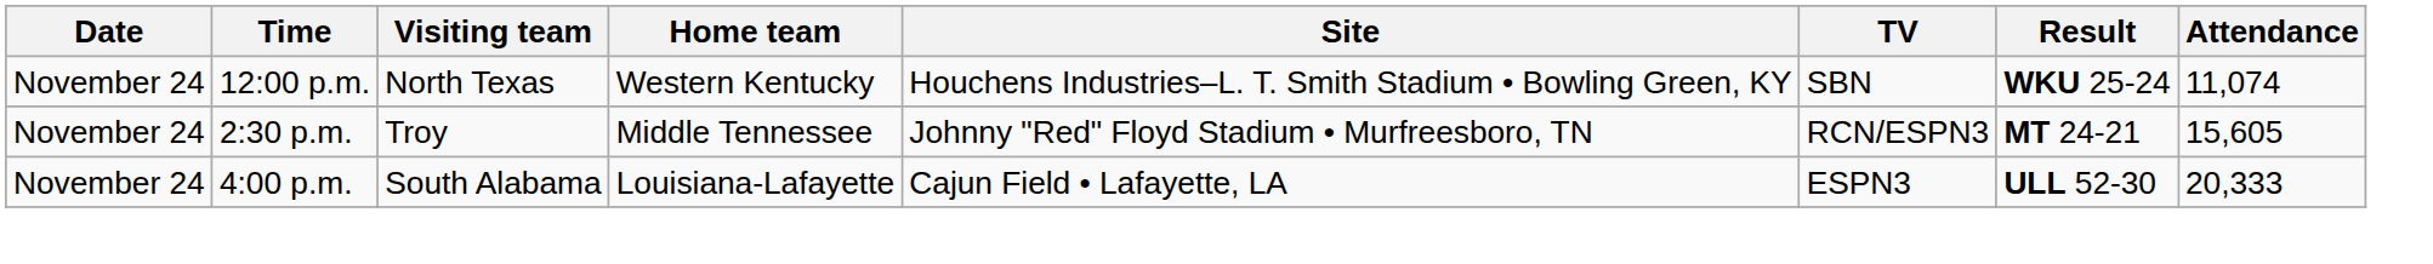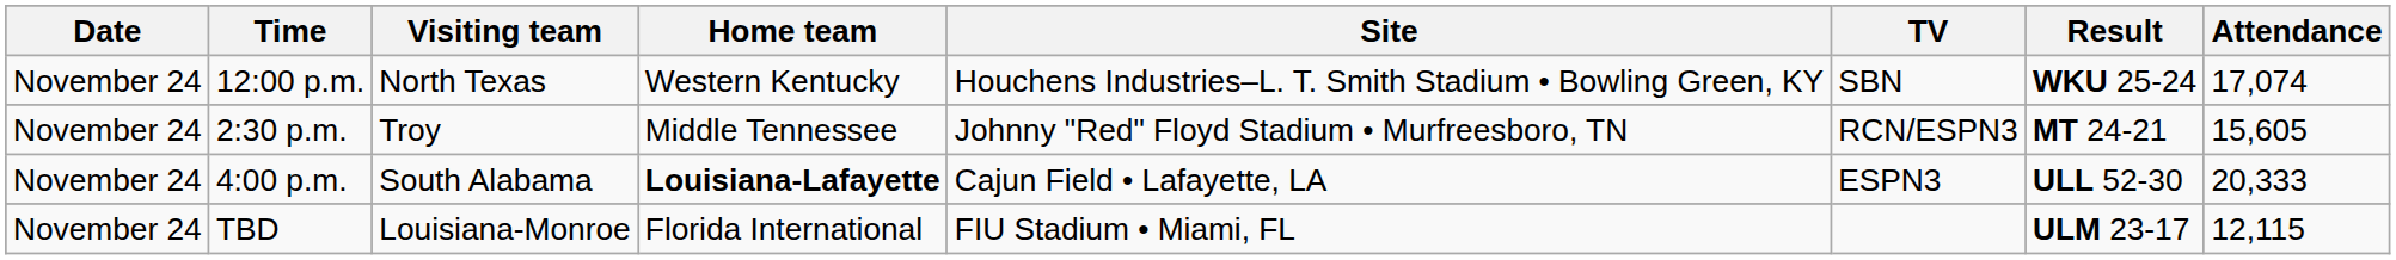 <table class="wikitable" style="font-size:95%;">
 <tr>
 <th>Date</th>
 <th>Time</th>
 <th>Visiting team</th>
 <th>Home team</th>
 <th>Site</th>
 <th>TV</th>
 <th>Result</th>
 <th>Attendance</th>
 </tr>
 <tr style=>
 <td>November 24</td>
 <td>12:00 p.m.</td>
 <td>North Texas</td>
 <td>Western Kentucky</td>
 <td>Houchens Industries–L. T. Smith Stadium • Bowling Green, KY</td>
 <td>SBN</td>
 <td><strong>WKU</strong> 25-24</td>
-<td>11,074</td>
+<td>17,074</td>
 </tr>
 <tr style=>
 <td>November 24</td>
 <td>2:30 p.m.</td>
 <td>Troy</td>
 <td>Middle Tennessee</td>
 <td>Johnny "Red" Floyd Stadium • Murfreesboro, TN</td>
 <td>RCN/ESPN3</td>
 <td><strong>MT</strong> 24-21</td>
 <td>15,605</td>
 </tr>
 <tr style=>
 <td>November 24</td>
 <td>4:00 p.m.</td>
 <td>South Alabama</td>
-<td>Louisiana-Lafayette</td>
+<td><strong>Louisiana-Lafayette</strong></td>
 <td>Cajun Field • Lafayette, LA</td>
 <td>ESPN3</td>
 <td><strong>ULL</strong> 52-30</td>
 <td>20,333</td>
 </tr>
+<tr style=>
+<td>November 24</td>
+<td>TBD</td>
+<td>Louisiana-Monroe</td>
+<td>Florida International</td>
+<td>FIU Stadium • Miami, FL</td>
+<td></td>
+<td><strong>ULM</strong> 23-17</td>
+<td>12,115</td>
+</tr>
 </table>
